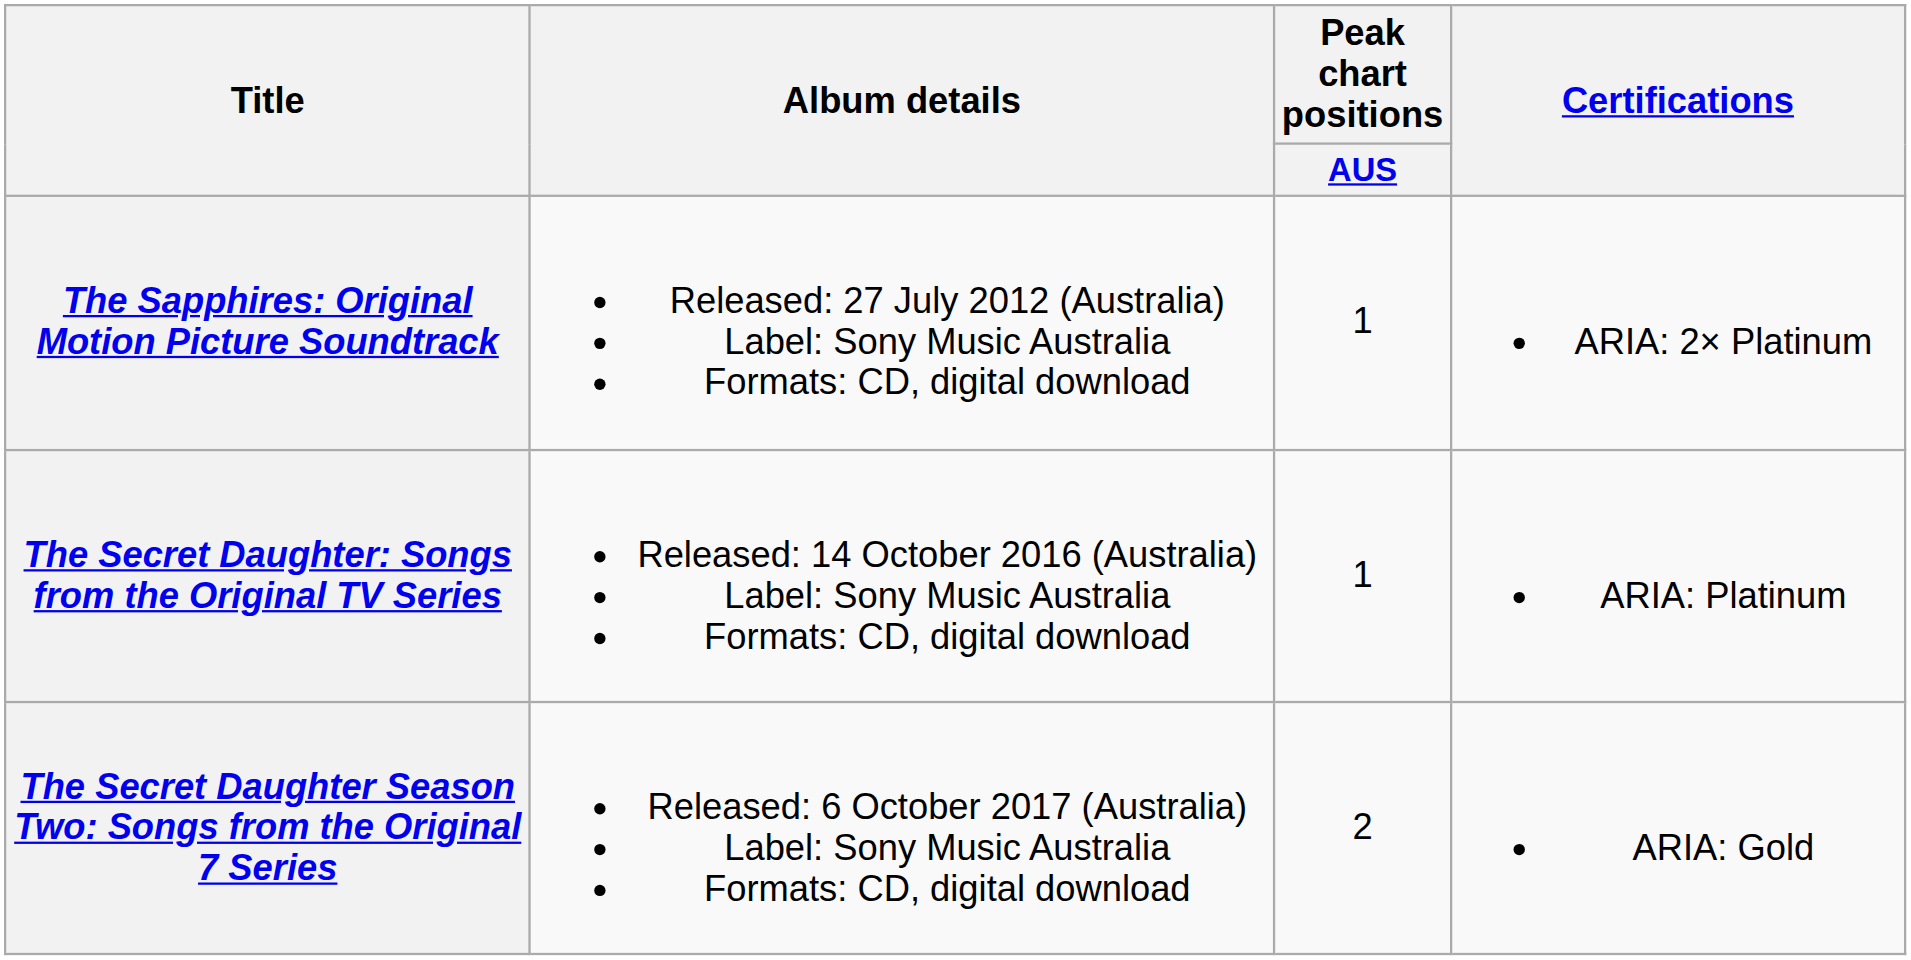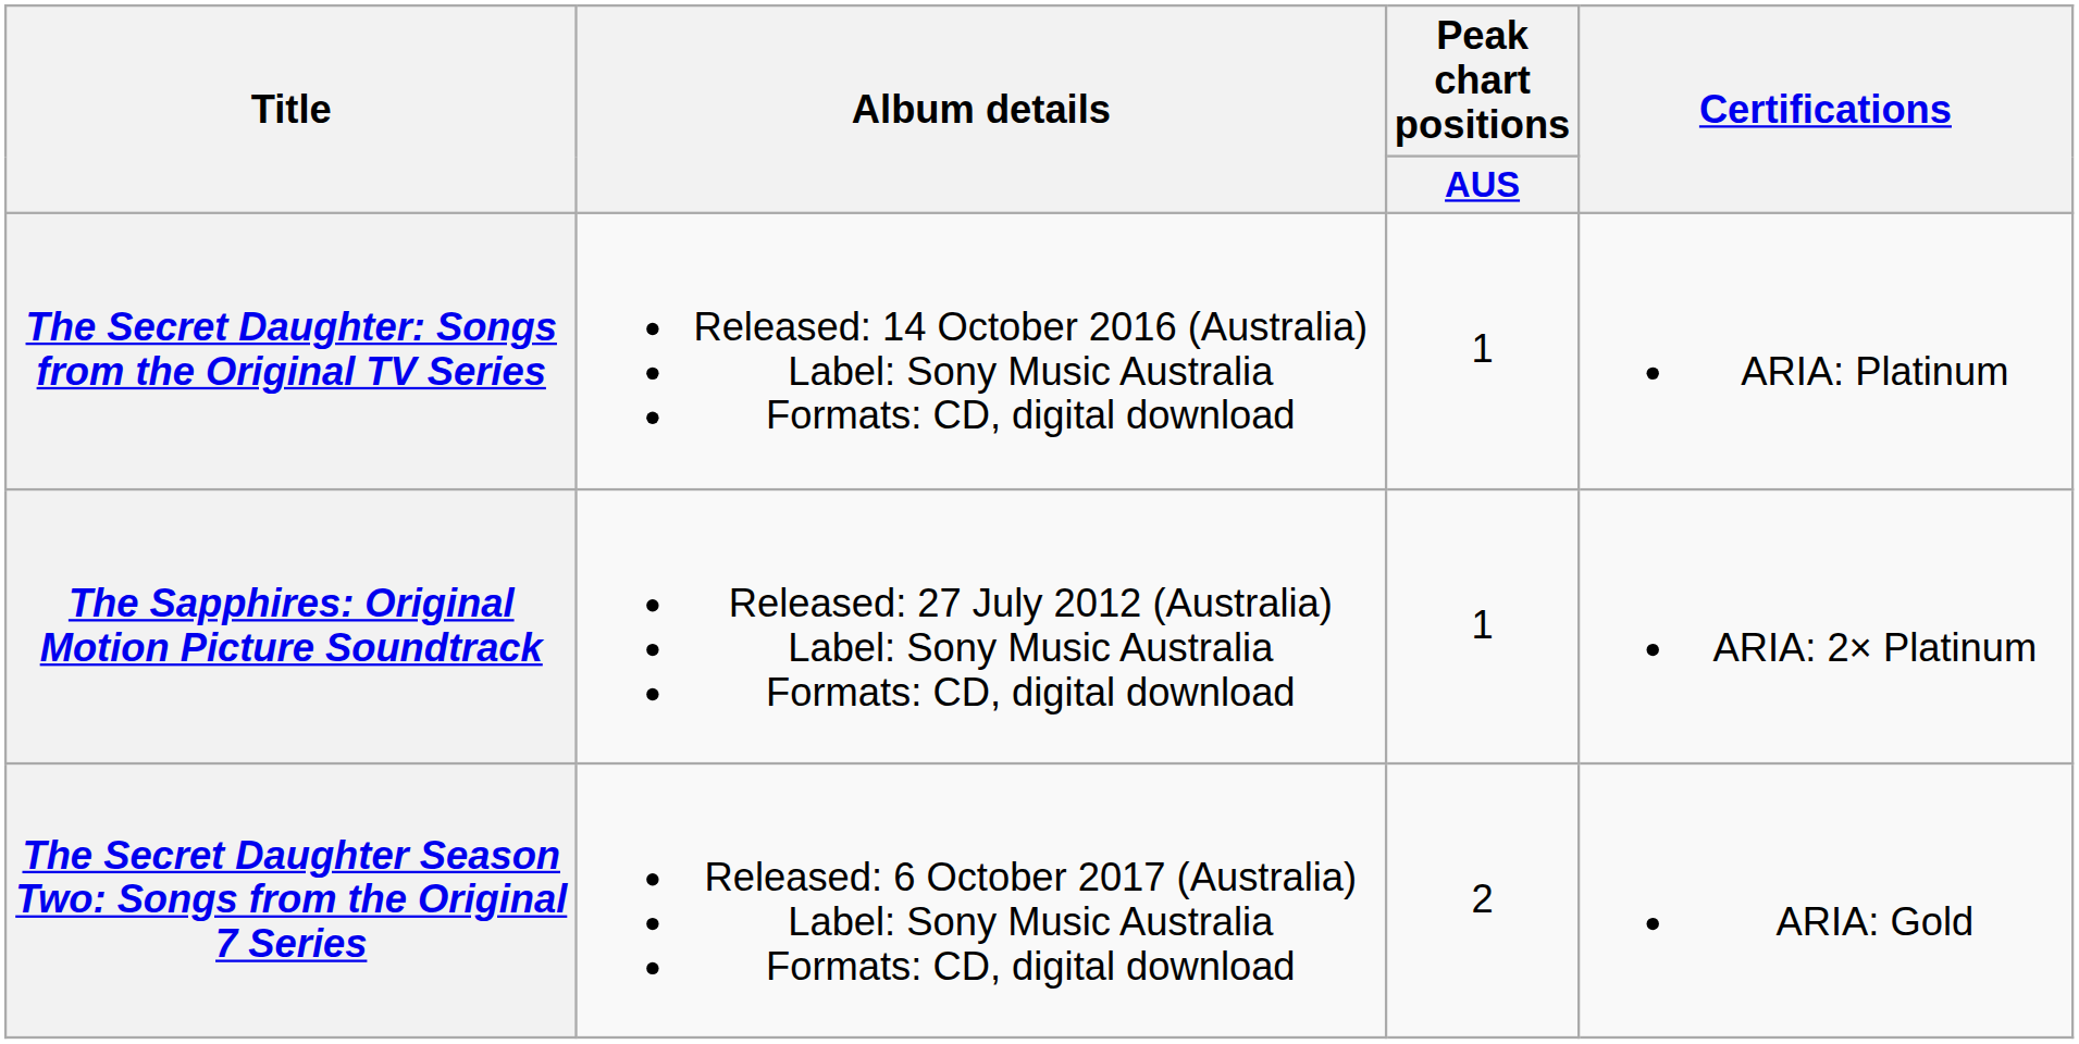 <table class="wikitable plainrowheaders" style="text-align:center;">
 <tr>
 <th scope="col" rowspan="2" style="width:14em;">Title</th>
 <th scope="col" rowspan="2" style="width:20em;">Album details</th>
 <th scope="col" colspan="1">Peak chart positions</th>
 <th scope="col" rowspan="2" style="width:12em;"><a href='#'>Certifications</a></th>
 </tr>
 <tr>
 <th scope="col" style="width:3em;font-size:90%;"><a href='#'>AUS</a><br></th>
 </tr>
 <tr>
+<th scope="row"><em><a href='#'>The Secret Daughter: Songs from the Original TV Series</a></em></th>
+<td><br><ul><li>Released: 14 October 2016 <span>(Australia)</span></li><li>Label: Sony Music Australia</li><li>Formats: CD, digital download</li></ul></td>
+<td>1</td>
+<td><br><ul><li>ARIA: Platinum</li></ul></td>
+</tr>
+<tr>
 <th scope="row"><em><a href='#'>The Sapphires: Original Motion Picture Soundtrack</a></em></th>
 <td><br><ul><li>Released: 27 July 2012 <span>(Australia)</span></li><li>Label: Sony Music Australia</li><li>Formats: CD, digital download</li></ul></td>
 <td>1</td>
 <td><br><ul><li>ARIA: 2× Platinum</li></ul></td>
-</tr>
-<tr>
-<th scope="row"><em><a href='#'>The Secret Daughter: Songs from the Original TV Series</a></em></th>
-<td><br><ul><li>Released: 14 October 2016 <span>(Australia)</span></li><li>Label: Sony Music Australia</li><li>Formats: CD, digital download</li></ul></td>
-<td>1</td>
-<td><br><ul><li>ARIA: Platinum</li></ul></td>
 </tr>
 <tr>
 <th scope="row"><em><a href='#'>The Secret Daughter Season Two: Songs from the Original 7 Series</a></em></th>
 <td><br><ul><li>Released: 6 October 2017 <span>(Australia)</span></li><li>Label: Sony Music Australia</li><li>Formats: CD, digital download</li></ul></td>
 <td>2</td>
 <td><br><ul><li>ARIA: Gold</li></ul></td>
 </tr>
 </table>
